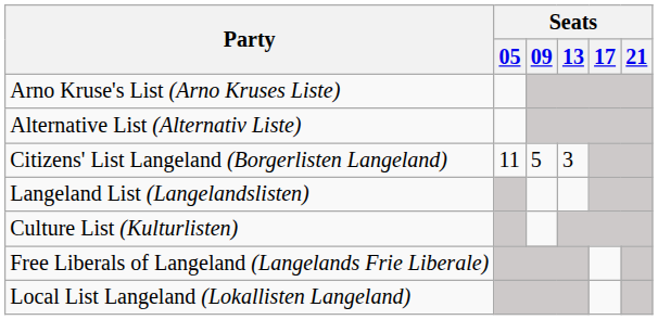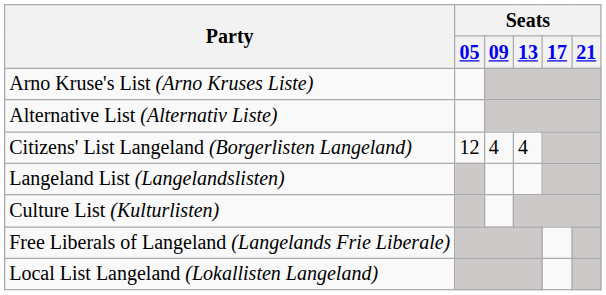 <table class="wikitable">
 <tr>
 <th rowspan=2>Party</th>
 <th colspan=11>Seats</th>
 </tr>
 <tr>
 <th><a href='#'>05</a></th>
 <th><a href='#'>09</a></th>
 <th><a href='#'>13</a></th>
 <th><a href='#'>17</a></th>
 <th><a href='#'>21</a></th>
 </tr>
 <tr>
 <td>Arno Kruse's List <em>(Arno Kruses Liste)</em></td>
 <td></td>
 <td style="background:#CDC9C9;" colspan=4></td>
 </tr>
 <tr>
 <td>Alternative List <em>(Alternativ Liste)</em></td>
 <td></td>
 <td style="background:#CDC9C9;" colspan=4></td>
 </tr>
 <tr>
 <td>Citizens' List Langeland <em>(Borgerlisten Langeland)</em></td>
-<td>11</td>
-<td>5</td>
-<td>3</td>
+<td>12</td>
+<td>4</td>
+<td>4</td>
 <td style="background:#CDC9C9;" colspan=2></td>
 </tr>
 <tr>
 <td>Langeland List <em>(Langelandslisten)</em></td>
 <td style="background:#CDC9C9;"></td>
 <td></td>
 <td></td>
 <td style="background:#CDC9C9;" colspan=2></td>
 </tr>
 <tr>
 <td>Culture List <em>(Kulturlisten)</em></td>
 <td style="background:#CDC9C9;"></td>
 <td></td>
 <td style="background:#CDC9C9;" colspan=3></td>
 </tr>
 <tr>
 <td>Free Liberals of Langeland <em>(Langelands Frie Liberale)</em></td>
 <td style="background:#CDC9C9;" colspan=3></td>
 <td></td>
 <td style="background:#CDC9C9;"></td>
 </tr>
 <tr>
 <td>Local List Langeland <em>(Lokallisten Langeland)</em></td>
 <td style="background:#CDC9C9;" colspan=3></td>
 <td></td>
 <td style="background:#CDC9C9;"></td>
 </tr>
 </table>
